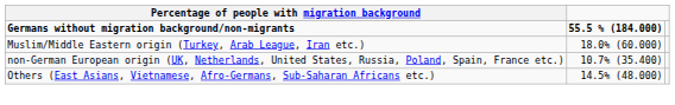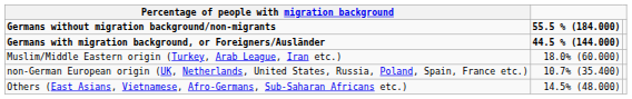 <table class="wikitable">
 <tr class="hintergrundfarbe6">
 <th>Percentage of  people with <a href='#'>migration background</a></th>
 </tr>
 <tr>
 <td class="hintergrundfarbe5"><strong>Germans without migration background/non-migrants</strong></td>
 <td class="hintergrundfarbe5" style="text-align:right;"><strong>55.5 % (184.000)</strong></td>
+<td></td>
+</tr>
+<tr>
+<td class="hintergrundfarbe5"><strong>Germans with migration background, or Foreigners/Ausländer</strong></td>
+<td class="hintergrundfarbe5" style="text-align:right;"><strong>44.5 % (144.000)</strong></td>
 <td></td>
 </tr>
 <tr>
 <td>Muslim/Middle Eastern origin (<a href='#'>Turkey</a>, <a href='#'>Arab League</a>, <a href='#'>Iran</a> etc.)</td>
 <td style="text-align:right;">18.0% (60.000)</td>
 <td></td>
 </tr>
 <tr>
 <td>non-German European origin (<a href='#'>UK</a>, <a href='#'>Netherlands</a>, United States, Russia, <a href='#'>Poland</a>, Spain, France etc.)</td>
 <td style="text-align:right;">10.7% (35.400)</td>
 <td></td>
 </tr>
 <tr>
 <td>Others (<a href='#'>East Asians</a>, <a href='#'>Vietnamese</a>, <a href='#'>Afro-Germans</a>, <a href='#'>Sub-Saharan Africans</a> etc.)</td>
 <td style="text-align:right;">14.5% (48.000)</td>
 <td></td>
 </tr>
 </table>
